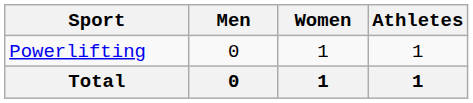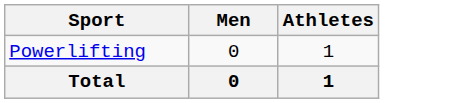 <table class="wikitable sortable" style="text-align:center;">
 <tr>
 <th width=120>Sport</th>
 <th width=55>Men</th>
-<th width=55>Women</th>
 <th width="55">Athletes</th>
 </tr>
 <tr>
 <td align=left><a href='#'>Powerlifting</a></td>
 <td>0</td>
 <td>1</td>
-<td>1</td>
 </tr>
 <tr>
 <th>Total</th>
 <th>0</th>
 <th>1</th>
-<th>1</th>
 </tr>
 </table>
